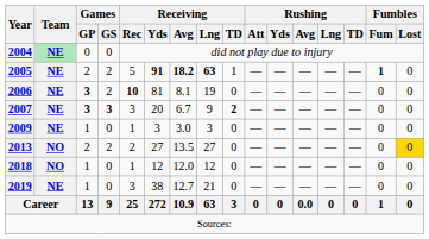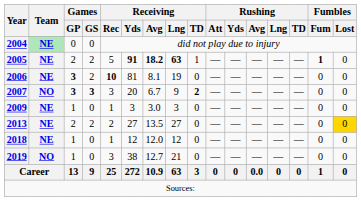 <table class="wikitable" style="text-align:center;">
 <tr>
 <th rowspan="2">Year</th>
 <th rowspan="2">Team</th>
 <th colspan="2">Games</th>
 <th colspan="5">Receiving</th>
 <th colspan="5">Rushing</th>
 <th colspan="2">Fumbles</th>
 </tr>
 <tr>
 <th>GP</th>
 <th>GS</th>
 <th>Rec</th>
 <th>Yds</th>
 <th>Avg</th>
 <th>Lng</th>
 <th>TD</th>
 <th>Att</th>
 <th>Yds</th>
 <th>Avg</th>
 <th>Lng</th>
 <th>TD</th>
 <th>Fum</th>
 <th>Lost</th>
 </tr>
 <tr>
 <th><a href='#'>2004</a></th>
 <th style="background:#afe6ba; width:3em;"><a href='#'>NE</a></th>
 <td>0</td>
 <td>0</td>
 <td colspan="12"><em>did not play due to injury</em></td>
 </tr>
 <tr>
 <th><a href='#'>2005</a></th>
 <th><a href='#'>NE</a></th>
 <td>2</td>
 <td>2</td>
 <td>5</td>
 <td><strong>91</strong></td>
 <td><strong>18.2</strong></td>
 <td><strong>63</strong></td>
 <td>1</td>
 <td>—</td>
 <td>—</td>
 <td>—</td>
 <td>—</td>
 <td>—</td>
 <td><strong>1</strong></td>
 <td>0</td>
 </tr>
 <tr>
 <th><a href='#'>2006</a></th>
 <th><a href='#'>NE</a></th>
 <td><strong>3</strong></td>
 <td>2</td>
 <td><strong>10</strong></td>
 <td>81</td>
 <td>8.1</td>
 <td>19</td>
 <td>0</td>
 <td>—</td>
 <td>—</td>
 <td>—</td>
 <td>—</td>
 <td>—</td>
 <td>0</td>
 <td>0</td>
 </tr>
 <tr>
 <th><a href='#'>2007</a></th>
-<th><a href='#'>NE</a></th>
+<th><a href='#'>NO</a></th>
 <td><strong>3</strong></td>
 <td><strong>3</strong></td>
 <td>3</td>
 <td>20</td>
 <td>6.7</td>
 <td>9</td>
 <td><strong>2</strong></td>
 <td>—</td>
 <td>—</td>
 <td>—</td>
 <td>—</td>
 <td>—</td>
 <td>0</td>
 <td>0</td>
 </tr>
 <tr>
 <th><a href='#'>2009</a></th>
 <th><a href='#'>NE</a></th>
 <td>1</td>
 <td>0</td>
 <td>1</td>
 <td>3</td>
 <td>3.0</td>
 <td>3</td>
 <td>0</td>
 <td>—</td>
 <td>—</td>
 <td>—</td>
 <td>—</td>
 <td>—</td>
 <td>0</td>
 <td>0</td>
 </tr>
 <tr>
 <th><a href='#'>2013</a></th>
-<th><a href='#'>NO</a></th>
+<th><a href='#'>NE</a></th>
 <td>2</td>
 <td>2</td>
 <td>2</td>
 <td>27</td>
 <td>13.5</td>
 <td>27</td>
 <td>0</td>
 <td>—</td>
 <td>—</td>
 <td>—</td>
 <td>—</td>
 <td>—</td>
 <td>0</td>
 <td style="background: gold;">0</td>
 </tr>
 <tr>
 <th><a href='#'>2018</a></th>
-<th><a href='#'>NO</a></th>
+<th><a href='#'>NE</a></th>
 <td>1</td>
 <td>0</td>
 <td>1</td>
 <td>12</td>
 <td>12.0</td>
 <td>12</td>
 <td>0</td>
 <td>—</td>
 <td>—</td>
 <td>—</td>
 <td>—</td>
 <td>—</td>
 <td>0</td>
 <td>0</td>
 </tr>
 <tr>
 <th><a href='#'>2019</a></th>
-<th><a href='#'>NE</a></th>
+<th><a href='#'>NO</a></th>
 <td>1</td>
 <td>0</td>
 <td>3</td>
 <td>38</td>
 <td>12.7</td>
 <td>21</td>
 <td>0</td>
 <td>—</td>
 <td>—</td>
 <td>—</td>
 <td>—</td>
 <td>—</td>
 <td>0</td>
 <td>0</td>
 </tr>
 <tr>
 <th colspan="2">Career</th>
 <th>13</th>
 <th>9</th>
 <th>25</th>
 <th>272</th>
 <th>10.9</th>
 <th>63</th>
 <th>3</th>
 <th>0</th>
 <th>0</th>
 <th>0.0</th>
 <th>0</th>
 <th>0</th>
 <th>1</th>
 <th>0</th>
 </tr>
 <tr>
 <td colspan="21"><small>Sources:</small></td>
 </tr>
 </table>
